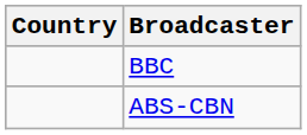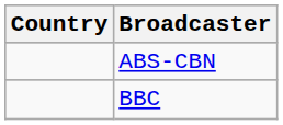 <table class="wikitable">
 <tr>
 <th align=center>Country</th>
 <th align=center>Broadcaster</th>
 </tr>
 <tr>
 <td></td>
-<td><a href='#'>BBC</a></td>
+<td><a href='#'>ABS-CBN</a></td>
 </tr>
 <tr>
 <td></td>
-<td><a href='#'>ABS-CBN</a></td>
+<td><a href='#'>BBC</a></td>
 </tr>
 </table>
